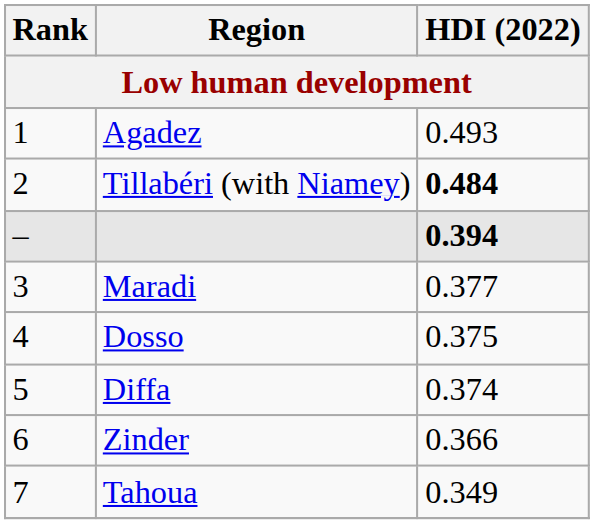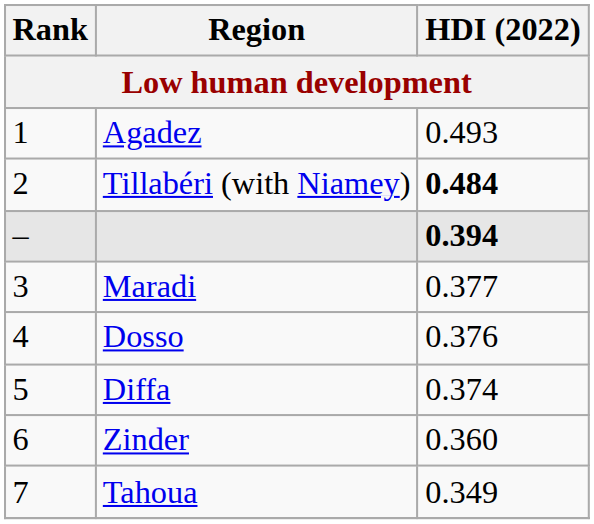 <table class="wikitable sortable">
 <tr>
 <th class="sort">Rank</th>
 <th class="sort">Region</th>
 <th class="sort">HDI (2022)</th>
 </tr>
 <tr>
 <th style="color: rgb(153, 0, 0);" colspan="4">Low human development</th>
 </tr>
 <tr>
 <td>1</td>
 <td style="text-align: left;"><a href='#'>Agadez</a></td>
 <td>0.493</td>
 </tr>
 <tr>
 <td>2</td>
 <td style="text-align: left;"><a href='#'>Tillabéri</a> (with <a href='#'>Niamey</a>)</td>
 <td><strong>0.484</strong></td>
 </tr>
 <tr style="background: rgb(230, 230, 230);">
 <td>–</td>
 <td style="text-align: left;"></td>
 <td><strong>0.394</strong></td>
 </tr>
 <tr>
 <td>3</td>
 <td style="text-align: left;"><a href='#'>Maradi</a></td>
 <td>0.377</td>
 </tr>
 <tr>
 <td>4</td>
 <td style="text-align: left;"><a href='#'>Dosso</a></td>
-<td>0.375</td>
+<td>0.376</td>
 </tr>
 <tr>
 <td>5</td>
 <td style="text-align: left;"><a href='#'>Diffa</a></td>
 <td>0.374</td>
 </tr>
 <tr>
 <td>6</td>
 <td style="text-align: left;"><a href='#'>Zinder</a></td>
-<td>0.366</td>
+<td>0.360</td>
 </tr>
 <tr>
 <td>7</td>
 <td style="text-align: left;"><a href='#'>Tahoua</a></td>
 <td>0.349</td>
 </tr>
 <tr>
 </tr>
 </table>
